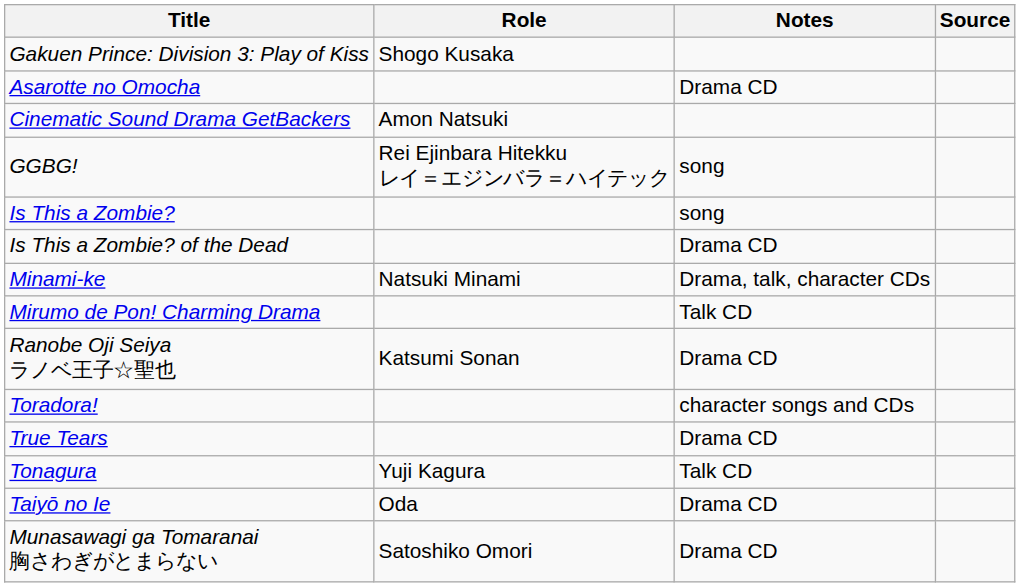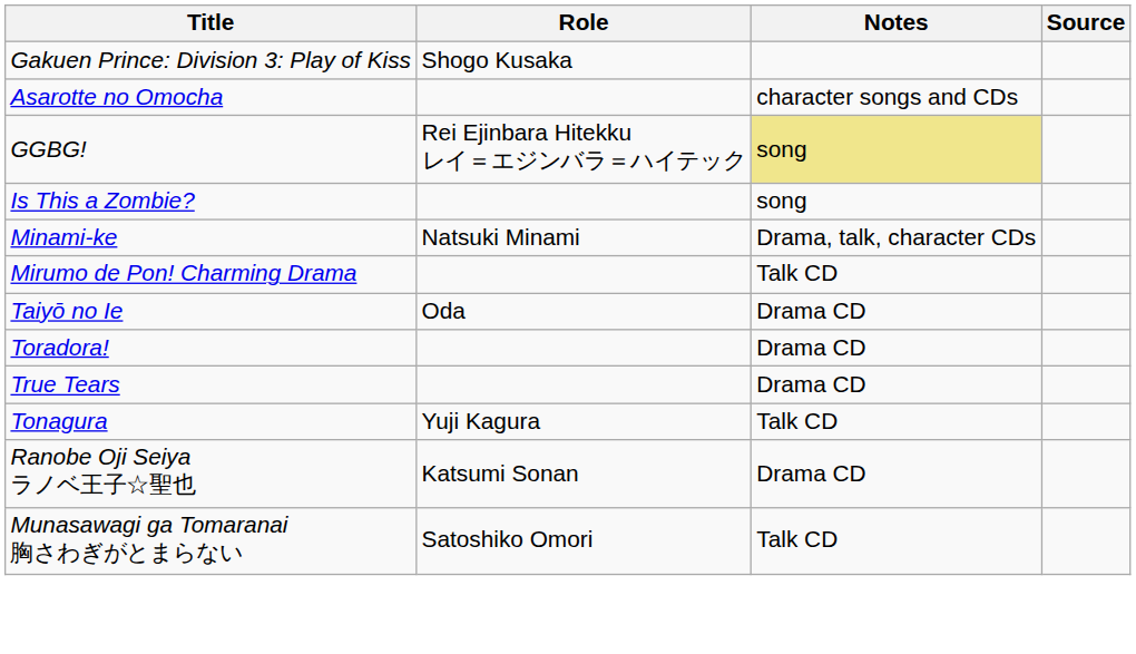 <table class="wikitable sortable plainrowheaders">
 <tr>
 <th>Title</th>
 <th>Role</th>
 <th class=unsortable>Notes</th>
 <th class=unsortable>Source</th>
 </tr>
 <tr>
 <td><em>Gakuen Prince: Division 3: Play of Kiss</em></td>
 <td>Shogo Kusaka</td>
 <td></td>
 <td></td>
 </tr>
 <tr>
 <td><em><a href='#'>Asarotte no Omocha</a></em></td>
 <td></td>
-<td>Drama CD</td>
-<td></td>
-</tr>
-<tr>
-<td><em><a href='#'>Cinematic Sound Drama GetBackers</a></em></td>
-<td>Amon Natsuki</td>
-<td></td>
+<td>character songs and CDs</td>
 <td></td>
 </tr>
 <tr>
 <td><em>GGBG!</em></td>
 <td>Rei Ejinbara Hitekku<br>レイ＝エジンバラ＝ハイテック</td>
-<td>song</td>
+<td style="background: khaki;">song</td>
 <td></td>
 </tr>
 <tr>
 <td><em><a href='#'>Is This a Zombie?</a></em></td>
 <td></td>
 <td>song</td>
-<td></td>
-</tr>
-<tr>
-<td><em>Is This a Zombie? of the Dead</em></td>
-<td></td>
-<td>Drama CD</td>
 <td></td>
 </tr>
 <tr>
 <td><em><a href='#'>Minami-ke</a></em></td>
 <td>Natsuki Minami</td>
 <td>Drama, talk, character CDs</td>
 <td></td>
 </tr>
 <tr>
 <td><em><a href='#'>Mirumo de Pon! Charming Drama</a></em></td>
 <td></td>
 <td>Talk CD</td>
 <td></td>
 </tr>
 <tr>
-<td><em>Ranobe Oji Seiya</em><br>ラノベ王子☆聖也</td>
-<td>Katsumi Sonan</td>
+<td><em><a href='#'>Taiyō no Ie</a></em></td>
+<td>Oda</td>
 <td>Drama CD</td>
 <td></td>
 </tr>
 <tr>
 <td><em><a href='#'>Toradora!</a></em></td>
 <td></td>
-<td>character songs and CDs</td>
+<td>Drama CD</td>
 <td></td>
 </tr>
 <tr>
 <td><em><a href='#'>True Tears</a></em></td>
 <td></td>
 <td>Drama CD</td>
 <td></td>
 </tr>
 <tr>
 <td><em><a href='#'>Tonagura</a></em></td>
 <td>Yuji Kagura</td>
 <td>Talk CD</td>
 <td></td>
 </tr>
 <tr>
-<td><em><a href='#'>Taiyō no Ie</a></em></td>
-<td>Oda</td>
+<td><em>Ranobe Oji Seiya</em><br>ラノベ王子☆聖也</td>
+<td>Katsumi Sonan</td>
 <td>Drama CD</td>
 <td></td>
 </tr>
 <tr>
 <td><em>Munasawagi ga Tomaranai</em><br>胸さわぎがとまらない</td>
 <td>Satoshiko Omori</td>
-<td>Drama CD</td>
+<td>Talk CD</td>
 <td></td>
 </tr>
 </table>
